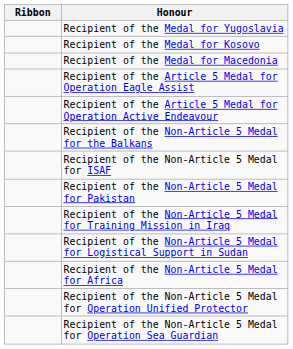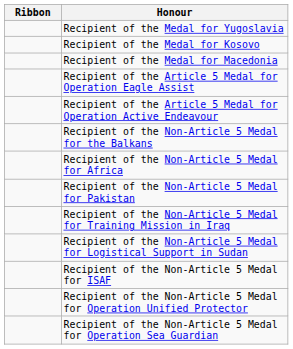 <table class="wikitable" style="width:60%;">
 <tr>
 <th width="20%">Ribbon</th>
 <th width="90%">Honour</th>
 </tr>
 <tr>
 <td></td>
 <td>Recipient of the <a href='#'>Medal for Yugoslavia</a></td>
 </tr>
 <tr>
 <td></td>
 <td>Recipient of the <a href='#'>Medal for Kosovo</a></td>
 </tr>
 <tr>
 <td></td>
 <td>Recipient of the <a href='#'>Medal for Macedonia</a></td>
 </tr>
 <tr>
 <td></td>
 <td>Recipient of the <a href='#'>Article 5 Medal for Operation Eagle Assist</a></td>
 </tr>
 <tr>
 <td></td>
 <td>Recipient of the <a href='#'>Article 5 Medal for Operation Active Endeavour</a></td>
 </tr>
 <tr>
 <td></td>
 <td>Recipient of the <a href='#'>Non-Article 5 Medal for the Balkans</a></td>
 </tr>
 <tr>
 <td></td>
-<td Non-Article 5 Medal>Recipient of the Non-Article 5 Medal for <a href='#'>ISAF</a></td>
+<td>Recipient of the <a href='#'>Non-Article 5 Medal for Africa</a></td>
 </tr>
 <tr>
 <td></td>
 <td>Recipient of the <a href='#'>Non-Article 5 Medal for Pakistan</a></td>
 </tr>
 <tr>
 <td></td>
 <td>Recipient of the <a href='#'>Non-Article 5 Medal for Training Mission in Iraq</a></td>
 </tr>
 <tr>
 <td></td>
 <td>Recipient of the <a href='#'>Non-Article 5 Medal for Logistical Support in Sudan</a></td>
 </tr>
 <tr>
 <td></td>
-<td>Recipient of the <a href='#'>Non-Article 5 Medal for Africa</a></td>
+<td Non-Article 5 Medal>Recipient of the Non-Article 5 Medal for <a href='#'>ISAF</a></td>
 </tr>
 <tr>
 <td></td>
 <td Non-Article 5 Medal>Recipient of the Non-Article 5 Medal for <a href='#'>Operation Unified Protector</a></td>
 </tr>
 <tr>
 <td></td>
 <td Non-Article 5 Medal>Recipient of the Non-Article 5 Medal for <a href='#'>Operation Sea Guardian</a></td>
 </tr>
 </table>
